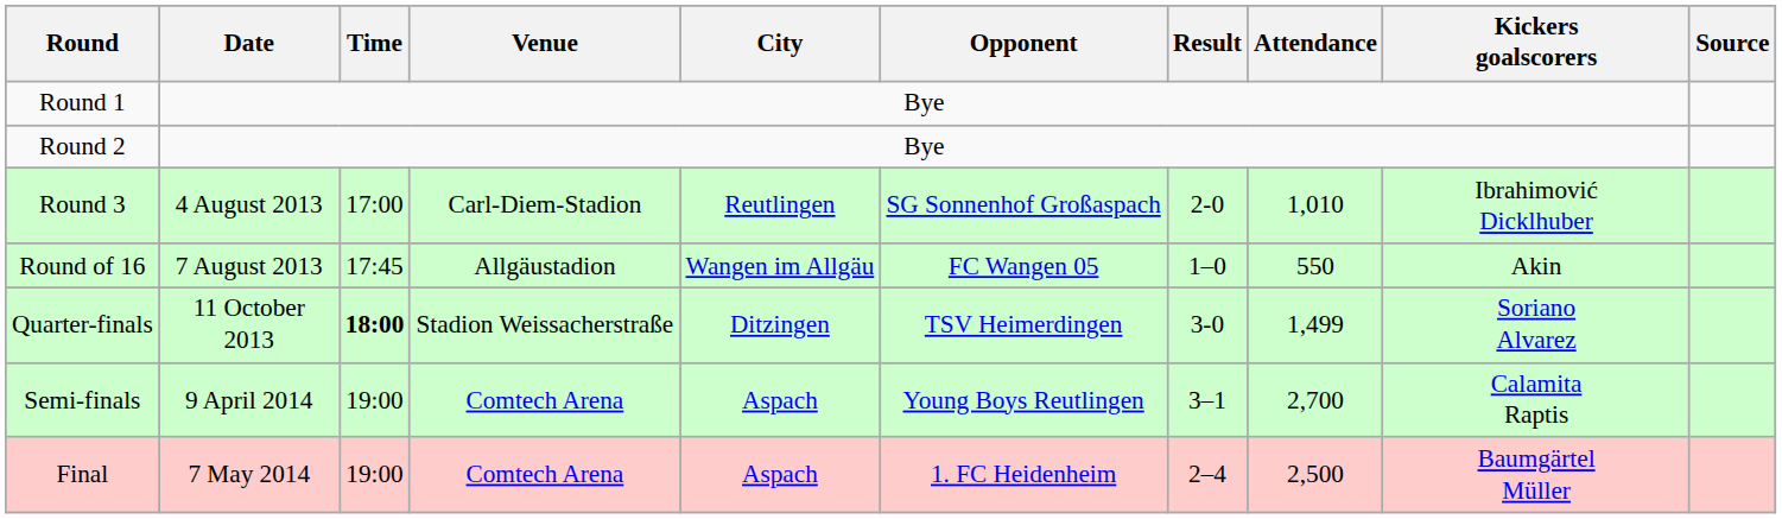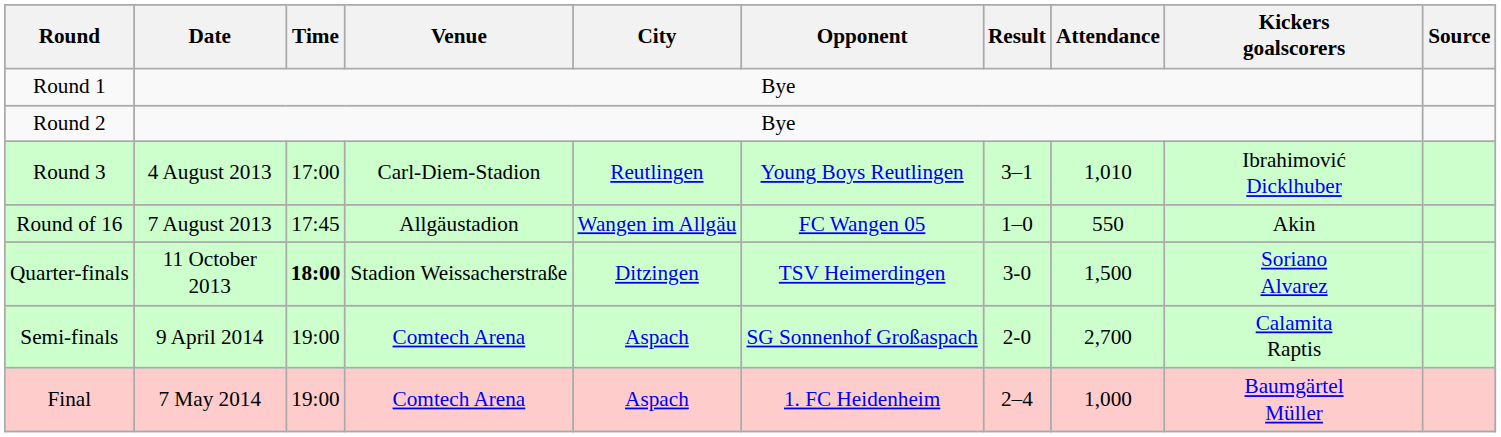 <table class="wikitable" Style="text-align: center;font-size:75%">
 <tr>
 <th>Round</th>
 <th style="width:80px">Date</th>
 <th>Time</th>
 <th>Venue</th>
 <th>City</th>
 <th>Opponent</th>
 <th>Result</th>
 <th>Attendance</th>
 <th style="width:140px">Kickers<br>goalscorers</th>
 <th>Source</th>
 </tr>
 <tr>
 <td>Round 1</td>
 <td colspan="8">Bye</td>
 <td></td>
 </tr>
 <tr>
 <td>Round 2</td>
 <td colspan="8">Bye</td>
 <td></td>
 </tr>
 <tr style="background:#cfc;">
 <td>Round 3</td>
 <td>4 August 2013</td>
 <td>17:00</td>
 <td>Carl-Diem-Stadion</td>
 <td><a href='#'>Reutlingen</a></td>
-<td><a href='#'>SG Sonnenhof Großaspach</a></td>
-<td>2-0</td>
+<td><a href='#'>Young Boys Reutlingen</a></td>
+<td>3–1</td>
 <td>1,010</td>
 <td>Ibrahimović  <br> <a href='#'>Dicklhuber</a> </td>
 <td></td>
 </tr>
 <tr style="background:#cfc;">
 <td>Round of 16</td>
 <td>7 August 2013</td>
 <td>17:45</td>
 <td>Allgäustadion</td>
 <td><a href='#'>Wangen im Allgäu</a></td>
 <td><a href='#'>FC Wangen 05</a></td>
 <td>1–0</td>
 <td>550</td>
 <td>Akin </td>
 <td></td>
 </tr>
 <tr style="background:#cfc;">
 <td>Quarter-finals</td>
 <td>11 October 2013</td>
 <td><strong>18:00</strong></td>
 <td>Stadion Weissacherstraße</td>
 <td><a href='#'>Ditzingen</a></td>
 <td><a href='#'>TSV Heimerdingen</a></td>
 <td>3-0</td>
-<td>1,499</td>
+<td>1,500</td>
 <td><a href='#'>Soriano</a>  <br> <a href='#'>Alvarez</a> </td>
 <td></td>
 </tr>
 <tr style="background:#cfc;">
 <td>Semi-finals</td>
 <td>9 April 2014</td>
 <td>19:00</td>
 <td><a href='#'>Comtech Arena</a></td>
 <td><a href='#'>Aspach</a></td>
-<td><a href='#'>Young Boys Reutlingen</a></td>
-<td>3–1</td>
+<td><a href='#'>SG Sonnenhof Großaspach</a></td>
+<td>2-0</td>
 <td>2,700</td>
 <td><a href='#'>Calamita</a>  <br> Raptis</td>
 <td></td>
 </tr>
 <tr style="background:#fcc;">
 <td>Final</td>
 <td>7 May 2014</td>
 <td>19:00</td>
 <td><a href='#'>Comtech Arena</a></td>
 <td><a href='#'>Aspach</a></td>
 <td><a href='#'>1. FC Heidenheim</a></td>
 <td>2–4</td>
-<td>2,500</td>
+<td>1,000</td>
 <td><a href='#'>Baumgärtel</a>  <br> <a href='#'>Müller</a> </td>
 <td></td>
 </tr>
 </table>
